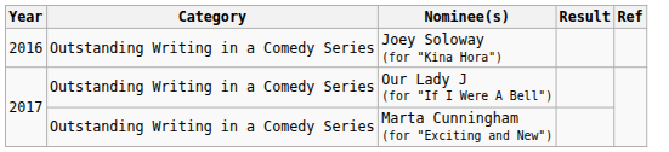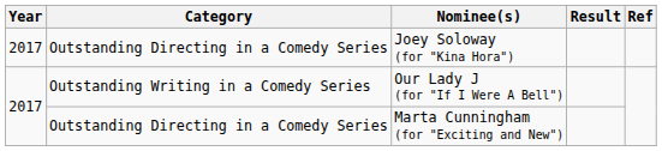 <table class="wikitable">
 <tr>
 <th>Year</th>
 <th>Category</th>
 <th>Nominee(s)</th>
 <th>Result</th>
 <th>Ref</th>
 </tr>
 <tr>
-<td>2016</td>
-<td>Outstanding Writing in a Comedy Series</td>
+<td>2017</td>
+<td>Outstanding Directing in a Comedy Series</td>
 <td>Joey Soloway<br><small>(for "Kina Hora")</small></td>
 <td></td>
 <td></td>
 </tr>
 <tr>
 <td rowspan=2>2017</td>
 <td>Outstanding Writing in a Comedy Series</td>
 <td>Our Lady J <br><small>(for "If I Were A Bell")</small></td>
 <td></td>
 <td rowspan=2></td>
 </tr>
 <tr>
-<td>Outstanding Writing in a Comedy Series</td>
+<td>Outstanding Directing in a Comedy Series</td>
 <td>Marta Cunningham<br><small>(for "Exciting and New")</small></td>
 <td></td>
 </tr>
 </table>
